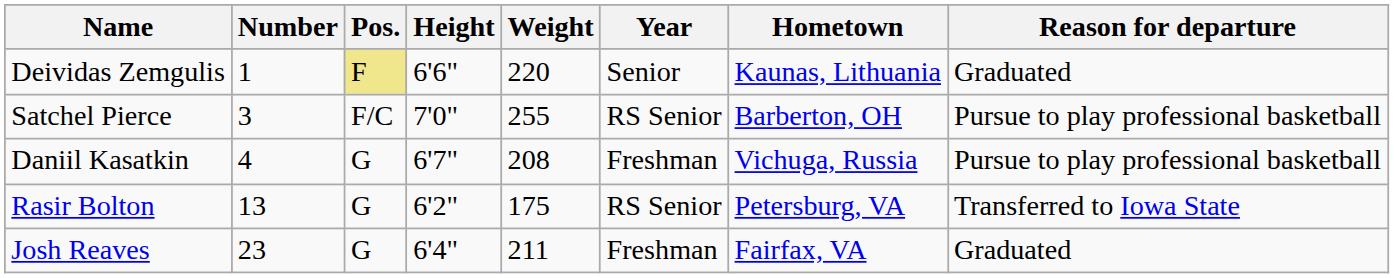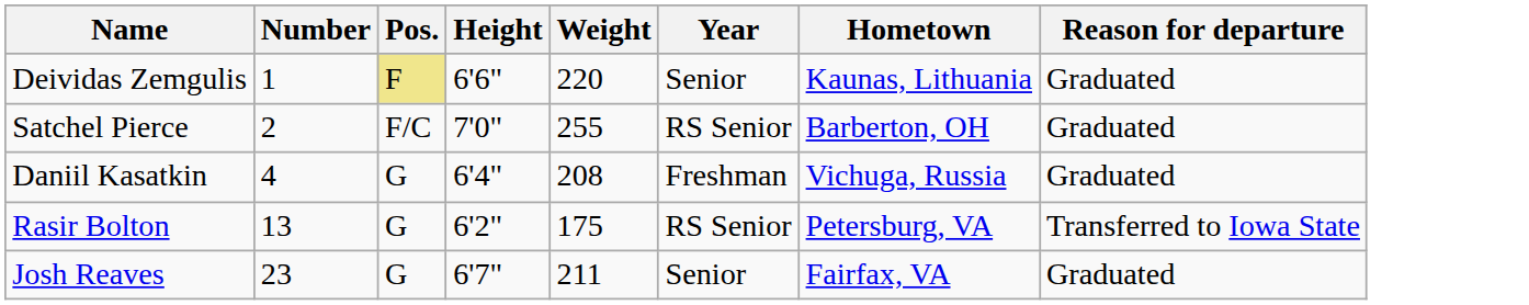 <table class="wikitable sortable" border="1">
 <tr>
 <th>Name</th>
 <th>Number</th>
 <th>Pos.</th>
 <th>Height</th>
 <th>Weight</th>
 <th>Year</th>
 <th>Hometown</th>
 <th class="unsortable">Reason for departure</th>
 </tr>
 <tr>
 <td>Deividas Zemgulis</td>
 <td>1</td>
 <td style="background: khaki;">F</td>
 <td>6'6"</td>
 <td>220</td>
 <td>Senior</td>
 <td><a href='#'>Kaunas, Lithuania</a></td>
 <td>Graduated</td>
 </tr>
 <tr>
 <td>Satchel Pierce</td>
-<td>3</td>
+<td>2</td>
 <td>F/C</td>
 <td>7'0"</td>
 <td>255</td>
 <td>RS Senior</td>
 <td><a href='#'>Barberton, OH</a></td>
-<td>Pursue to play professional basketball</td>
+<td>Graduated</td>
 </tr>
 <tr>
 <td>Daniil Kasatkin</td>
 <td>4</td>
 <td>G</td>
-<td>6'7"</td>
+<td>6'4"</td>
 <td>208</td>
 <td>Freshman</td>
 <td><a href='#'>Vichuga, Russia</a></td>
-<td>Pursue to play professional basketball</td>
+<td>Graduated</td>
 </tr>
 <tr>
 <td><a href='#'>Rasir Bolton</a></td>
 <td>13</td>
 <td>G</td>
 <td>6'2"</td>
 <td>175</td>
 <td>RS Senior</td>
 <td><a href='#'>Petersburg, VA</a></td>
 <td>Transferred to <a href='#'>Iowa State</a></td>
 </tr>
 <tr>
 <td><a href='#'>Josh Reaves</a></td>
 <td>23</td>
 <td>G</td>
-<td>6'4"</td>
+<td>6'7"</td>
 <td>211</td>
-<td>Freshman</td>
+<td>Senior</td>
 <td><a href='#'>Fairfax, VA</a></td>
 <td>Graduated</td>
 </tr>
 </table>
